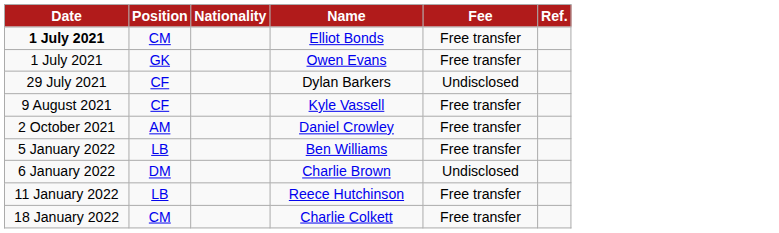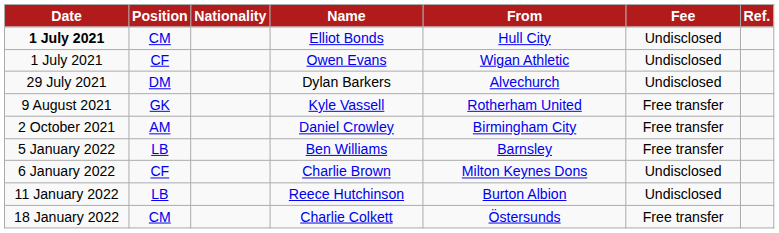 <table class="wikitable"  style="text-align:center; font-size:90%; ">
 <tr>
 <th style="background:#B11B1B;color:#fff; width:120px;">Date</th>
 <th style="background:#B11B1B;color:#fff; width:50px;">Position</th>
 <th style="background:#B11B1B;color:#fff; width:50px;">Nationality</th>
 <th style="background:#B11B1B;color:#fff; width:150px;">Name</th>
+<th style="background:#B11B1B;color:#fff; width:200px;">From</th>
 <th style="background:#B11B1B;color:#fff; width:110px;">Fee</th>
 <th style="background:#B11B1B;color:#fff; width:25px;">Ref.</th>
 </tr>
 <tr>
 <td><strong>1 July 2021</strong></td>
 <td><a href='#'>CM</a></td>
 <td></td>
 <td><a href='#'>Elliot Bonds</a></td>
-<td>Free transfer</td>
+<td> <a href='#'>Hull City</a></td>
+<td>Undisclosed</td>
 <td></td>
 </tr>
 <tr>
 <td>1 July 2021</td>
-<td><a href='#'>GK</a></td>
+<td><a href='#'>CF</a></td>
 <td></td>
 <td><a href='#'>Owen Evans</a></td>
-<td>Free transfer</td>
+<td> <a href='#'>Wigan Athletic</a></td>
+<td>Undisclosed</td>
 <td></td>
 </tr>
 <tr>
 <td>29 July 2021</td>
-<td><a href='#'>CF</a></td>
+<td><a href='#'>DM</a></td>
 <td></td>
 <td>Dylan Barkers</td>
+<td> <a href='#'>Alvechurch</a></td>
 <td>Undisclosed</td>
 <td></td>
 </tr>
 <tr>
 <td>9 August 2021</td>
-<td><a href='#'>CF</a></td>
+<td><a href='#'>GK</a></td>
 <td></td>
 <td><a href='#'>Kyle Vassell</a></td>
+<td> <a href='#'>Rotherham United</a></td>
 <td>Free transfer</td>
 <td></td>
 </tr>
 <tr>
 <td>2 October 2021</td>
 <td><a href='#'>AM</a></td>
 <td></td>
 <td><a href='#'>Daniel Crowley</a></td>
+<td> <a href='#'>Birmingham City</a></td>
 <td>Free transfer</td>
 <td></td>
 </tr>
 <tr>
 <td>5 January 2022</td>
 <td><a href='#'>LB</a></td>
 <td></td>
 <td><a href='#'>Ben Williams</a></td>
+<td> <a href='#'>Barnsley</a></td>
 <td>Free transfer</td>
 <td></td>
 </tr>
 <tr>
 <td>6 January 2022</td>
-<td><a href='#'>DM</a></td>
+<td><a href='#'>CF</a></td>
 <td></td>
 <td><a href='#'>Charlie Brown</a></td>
+<td> <a href='#'>Milton Keynes Dons</a></td>
 <td>Undisclosed</td>
 <td></td>
 </tr>
 <tr>
 <td>11 January 2022</td>
 <td><a href='#'>LB</a></td>
 <td></td>
 <td><a href='#'>Reece Hutchinson</a></td>
-<td>Free transfer</td>
+<td> <a href='#'>Burton Albion</a></td>
+<td>Undisclosed</td>
 <td></td>
 </tr>
 <tr>
 <td>18 January 2022</td>
 <td><a href='#'>CM</a></td>
 <td></td>
 <td><a href='#'>Charlie Colkett</a></td>
+<td> <a href='#'>Östersunds</a></td>
 <td>Free transfer</td>
 <td></td>
 </tr>
 </table>
